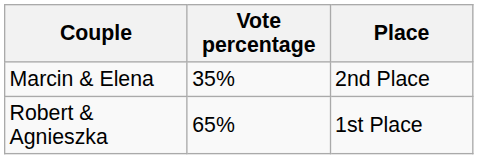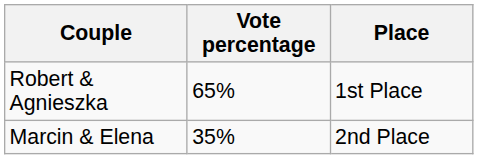 <table class="wikitable">
 <tr>
 <th style="width:130px;">Couple</th>
 <th style="width:100px;">Vote percentage</th>
 <th style="width:100px;">Place</th>
 </tr>
 <tr>
+<td>Robert & Agnieszka</td>
+<td>65%</td>
+<td>1st Place</td>
+</tr>
+<tr>
 <td>Marcin & Elena</td>
 <td>35%</td>
 <td>2nd Place</td>
 </tr>
-<tr>
-<td>Robert & Agnieszka</td>
-<td>65%</td>
-<td>1st Place</td>
-</tr>
 </table>
